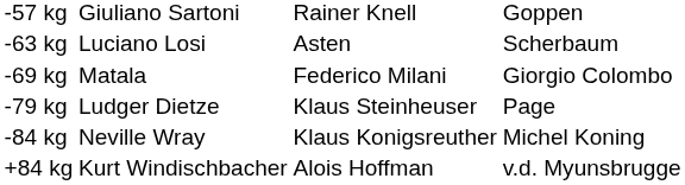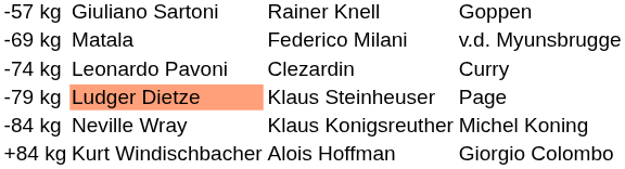 <table>
 <tr>
 <td>-57 kg</td>
 <td>Giuliano Sartoni </td>
 <td>Rainer Knell </td>
 <td>Goppen </td>
 </tr>
 <tr>
-<td>-63 kg</td>
-<td>Luciano Losi </td>
-<td>Asten </td>
-<td>Scherbaum </td>
-</tr>
-<tr>
 <td>-69 kg</td>
 <td>Matala </td>
 <td>Federico Milani </td>
-<td>Giorgio Colombo </td>
+<td>v.d. Myunsbrugge </td>
+</tr>
+<tr>
+<td>-74 kg</td>
+<td>Leonardo Pavoni </td>
+<td>Clezardin </td>
+<td>Curry </td>
 </tr>
 <tr>
 <td>-79 kg</td>
-<td>Ludger Dietze </td>
+<td style="background: lightsalmon;">Ludger Dietze </td>
 <td>Klaus Steinheuser </td>
 <td>Page </td>
 </tr>
 <tr>
 <td>-84 kg</td>
 <td>Neville Wray </td>
 <td>Klaus Konigsreuther </td>
 <td>Michel Koning </td>
 </tr>
 <tr>
 <td>+84 kg</td>
 <td>Kurt Windischbacher </td>
 <td>Alois Hoffman </td>
-<td>v.d. Myunsbrugge </td>
+<td>Giorgio Colombo </td>
 </tr>
 <tr>
 </tr>
 </table>
